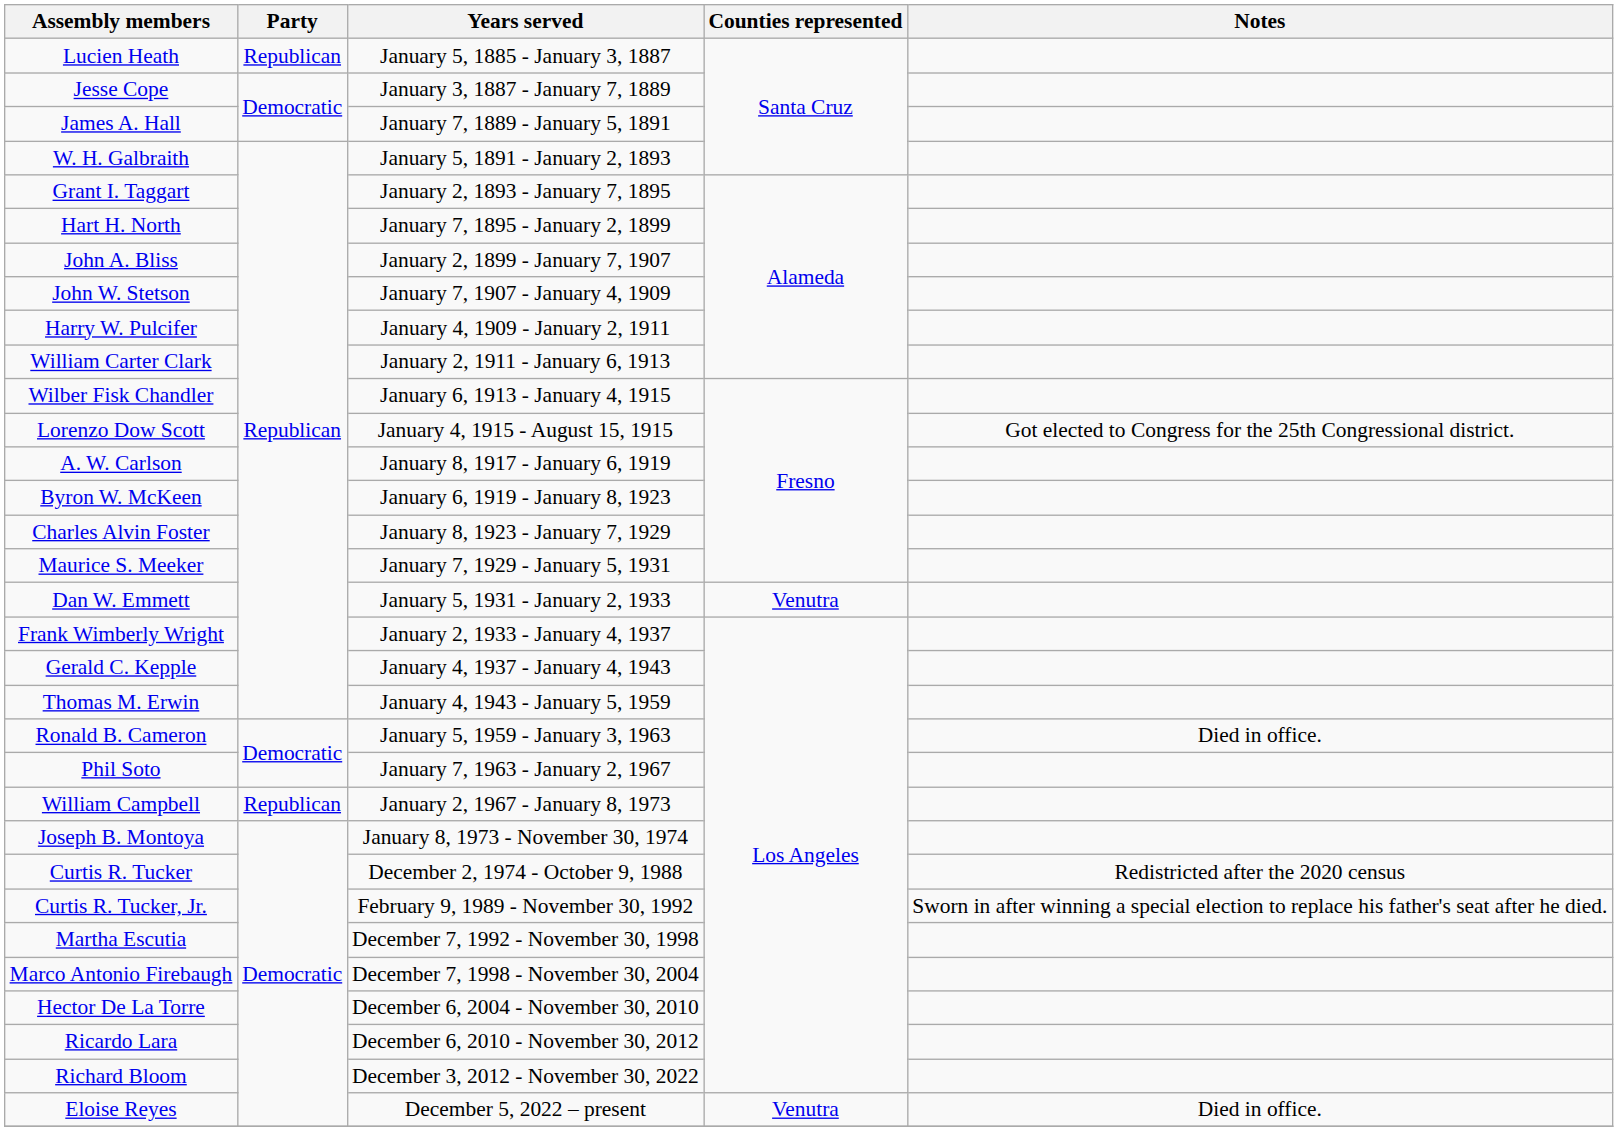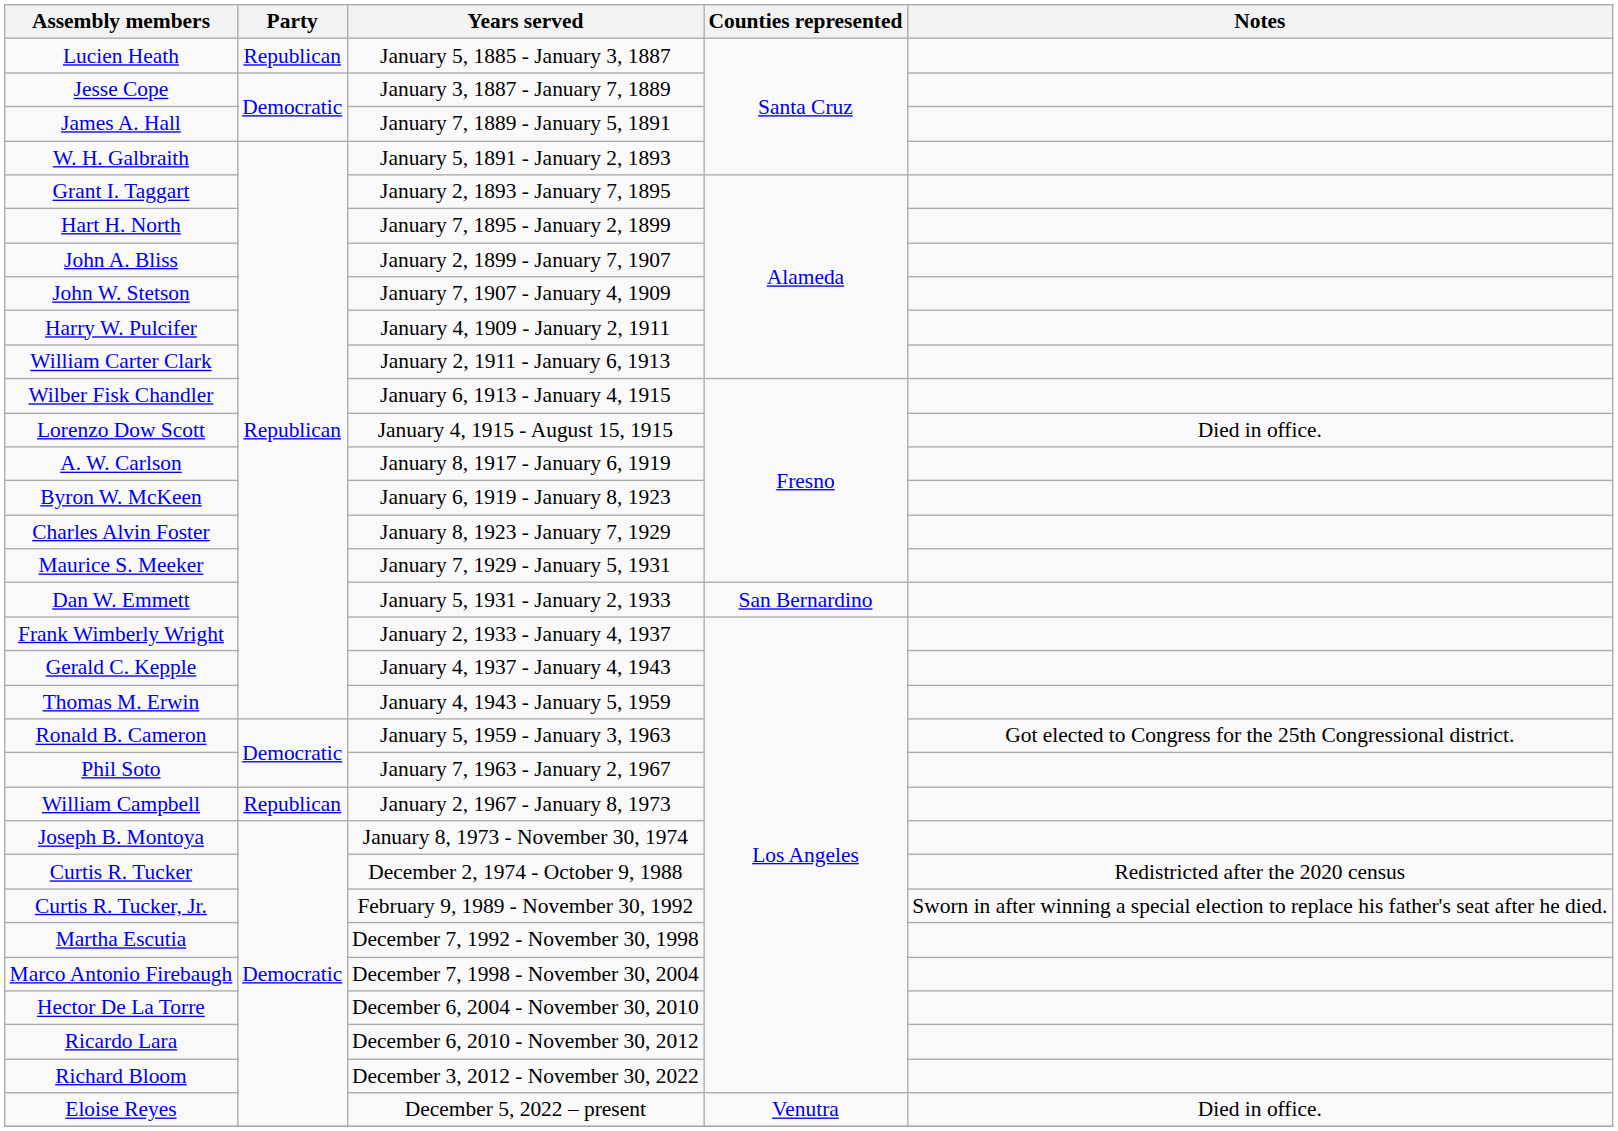 <table class=wikitable style="text-align:center">
 <tr>
 <th>Assembly members</th>
 <th>Party</th>
 <th>Years served</th>
 <th>Counties represented</th>
 <th>Notes</th>
 </tr>
 <tr>
 <td><a href='#'>Lucien Heath</a></td>
 <td><a href='#'>Republican</a></td>
 <td>January 5, 1885 - January 3, 1887</td>
 <td rowspan=4><a href='#'>Santa Cruz</a></td>
 <td></td>
 </tr>
 <tr>
 <td><a href='#'>Jesse Cope</a></td>
 <td rowspan=2 ><a href='#'>Democratic</a></td>
 <td>January 3, 1887 - January 7, 1889</td>
 <td></td>
 </tr>
 <tr>
 <td><a href='#'>James A. Hall</a></td>
 <td>January 7, 1889 - January 5, 1891</td>
 <td></td>
 </tr>
 <tr>
 <td><a href='#'>W. H. Galbraith</a></td>
 <td rowspan=17 ><a href='#'>Republican</a></td>
 <td>January 5, 1891 - January 2, 1893</td>
 <td></td>
 </tr>
 <tr>
 <td><a href='#'>Grant I. Taggart</a></td>
 <td>January 2, 1893 - January 7, 1895</td>
 <td rowspan=6><a href='#'>Alameda</a></td>
 <td></td>
 </tr>
 <tr>
 <td><a href='#'>Hart H. North</a></td>
 <td>January 7, 1895 - January 2, 1899</td>
 <td></td>
 </tr>
 <tr>
 <td><a href='#'>John A. Bliss</a></td>
 <td>January 2, 1899 - January 7, 1907</td>
 <td></td>
 </tr>
 <tr>
 <td><a href='#'>John W. Stetson</a></td>
 <td>January 7, 1907 - January 4, 1909</td>
 <td></td>
 </tr>
 <tr>
 <td><a href='#'>Harry W. Pulcifer</a></td>
 <td>January 4, 1909 - January 2, 1911</td>
 <td></td>
 </tr>
 <tr>
 <td><a href='#'>William Carter Clark</a></td>
 <td>January 2, 1911 - January 6, 1913</td>
 <td></td>
 </tr>
 <tr>
 <td><a href='#'>Wilber Fisk Chandler</a></td>
 <td>January 6, 1913 - January 4, 1915</td>
 <td rowspan=6><a href='#'>Fresno</a></td>
 <td></td>
 </tr>
 <tr>
 <td><a href='#'>Lorenzo Dow Scott</a></td>
 <td>January 4, 1915 - August 15, 1915</td>
-<td>Got elected to Congress for the 25th Congressional district.</td>
+<td>Died in office.</td>
 </tr>
 <tr>
 <td><a href='#'>A. W. Carlson</a></td>
 <td>January 8, 1917 - January 6, 1919</td>
 <td></td>
 </tr>
 <tr>
 <td><a href='#'>Byron W. McKeen</a></td>
 <td>January 6, 1919 - January 8, 1923</td>
 <td></td>
 </tr>
 <tr>
 <td><a href='#'>Charles Alvin Foster</a></td>
 <td>January 8, 1923 - January 7, 1929</td>
 <td></td>
 </tr>
 <tr>
 <td><a href='#'>Maurice S. Meeker</a></td>
 <td>January 7, 1929 - January 5, 1931</td>
 <td></td>
 </tr>
 <tr>
 <td><a href='#'>Dan W. Emmett</a></td>
 <td>January 5, 1931 - January 2, 1933</td>
-<td><a href='#'>Venutra</a></td>
+<td><a href='#'>San Bernardino</a></td>
 <td></td>
 </tr>
 <tr>
 <td><a href='#'>Frank Wimberly Wright</a></td>
 <td>January 2, 1933 - January 4, 1937</td>
 <td rowspan=14><a href='#'>Los Angeles</a></td>
 <td></td>
 </tr>
 <tr>
 <td><a href='#'>Gerald C. Kepple</a></td>
 <td>January 4, 1937 - January 4, 1943</td>
 <td></td>
 </tr>
 <tr>
 <td><a href='#'>Thomas M. Erwin</a></td>
 <td>January 4, 1943 - January 5, 1959</td>
 <td></td>
 </tr>
 <tr>
 <td><a href='#'>Ronald B. Cameron</a></td>
 <td rowspan=2 ><a href='#'>Democratic</a></td>
 <td>January 5, 1959 - January 3, 1963</td>
-<td>Died in office.</td>
+<td>Got elected to Congress for the 25th Congressional district.</td>
 </tr>
 <tr>
 <td><a href='#'>Phil Soto</a></td>
 <td>January 7, 1963 - January 2, 1967</td>
 <td></td>
 </tr>
 <tr>
 <td><a href='#'>William Campbell</a></td>
 <td><a href='#'>Republican</a></td>
 <td>January 2, 1967 - January 8, 1973</td>
 <td></td>
 </tr>
 <tr>
 <td><a href='#'>Joseph B. Montoya</a></td>
 <td rowspan=9 ><a href='#'>Democratic</a></td>
 <td>January 8, 1973 - November 30, 1974</td>
 <td></td>
 </tr>
 <tr>
 <td><a href='#'>Curtis R. Tucker</a></td>
 <td>December 2, 1974 - October 9, 1988</td>
 <td>Redistricted after the 2020 census</td>
 </tr>
 <tr>
 <td><a href='#'>Curtis R. Tucker, Jr.</a></td>
 <td>February 9, 1989 - November 30, 1992</td>
 <td>Sworn in after winning a special election to replace his father's seat after he died.</td>
 </tr>
 <tr>
 <td><a href='#'>Martha Escutia</a></td>
 <td>December 7, 1992 - November 30, 1998</td>
 <td></td>
 </tr>
 <tr>
 <td><a href='#'>Marco Antonio Firebaugh</a></td>
 <td>December 7, 1998 - November 30, 2004</td>
 <td></td>
 </tr>
 <tr>
 <td><a href='#'>Hector De La Torre</a></td>
 <td>December 6, 2004 - November 30, 2010</td>
 <td></td>
 </tr>
 <tr>
 <td><a href='#'>Ricardo Lara</a></td>
 <td>December 6, 2010 - November 30, 2012</td>
 <td></td>
 </tr>
 <tr>
 <td><a href='#'>Richard Bloom</a></td>
 <td>December 3, 2012 - November 30, 2022</td>
 <td></td>
 </tr>
 <tr>
 <td><a href='#'>Eloise Reyes</a></td>
 <td>December 5, 2022 – present</td>
 <td><a href='#'>Venutra</a></td>
 <td>Died in office.</td>
 </tr>
 <tr>
 </tr>
 </table>
